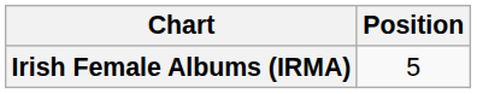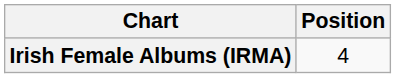 <table class="wikitable plainrowheaders" style="text-align:center">
 <tr>
 <th>Chart</th>
 <th>Position</th>
 </tr>
 <tr>
 <th scope="row">Irish Female Albums (IRMA)</th>
-<td>5</td>
+<td>4</td>
 </tr>
 </table>
